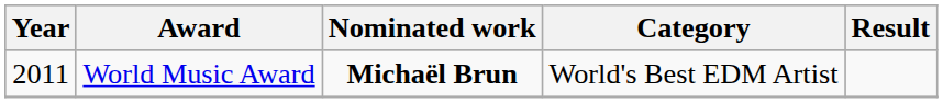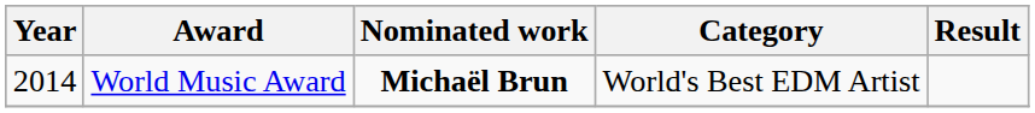 <table class="wikitable plainrowheaders" style="text-align:center;">
 <tr>
 <th>Year</th>
 <th>Award</th>
 <th>Nominated work</th>
 <th>Category</th>
 <th>Result</th>
 </tr>
 <tr>
-<td rowspan="1">2011</td>
+<td rowspan="1">2014</td>
 <td rowspan="1"><a href='#'>World Music Award</a></td>
 <td><strong>Michaël Brun</strong></td>
 <td>World's Best EDM Artist</td>
 <td></td>
 </tr>
 <tr>
 </tr>
 </table>
